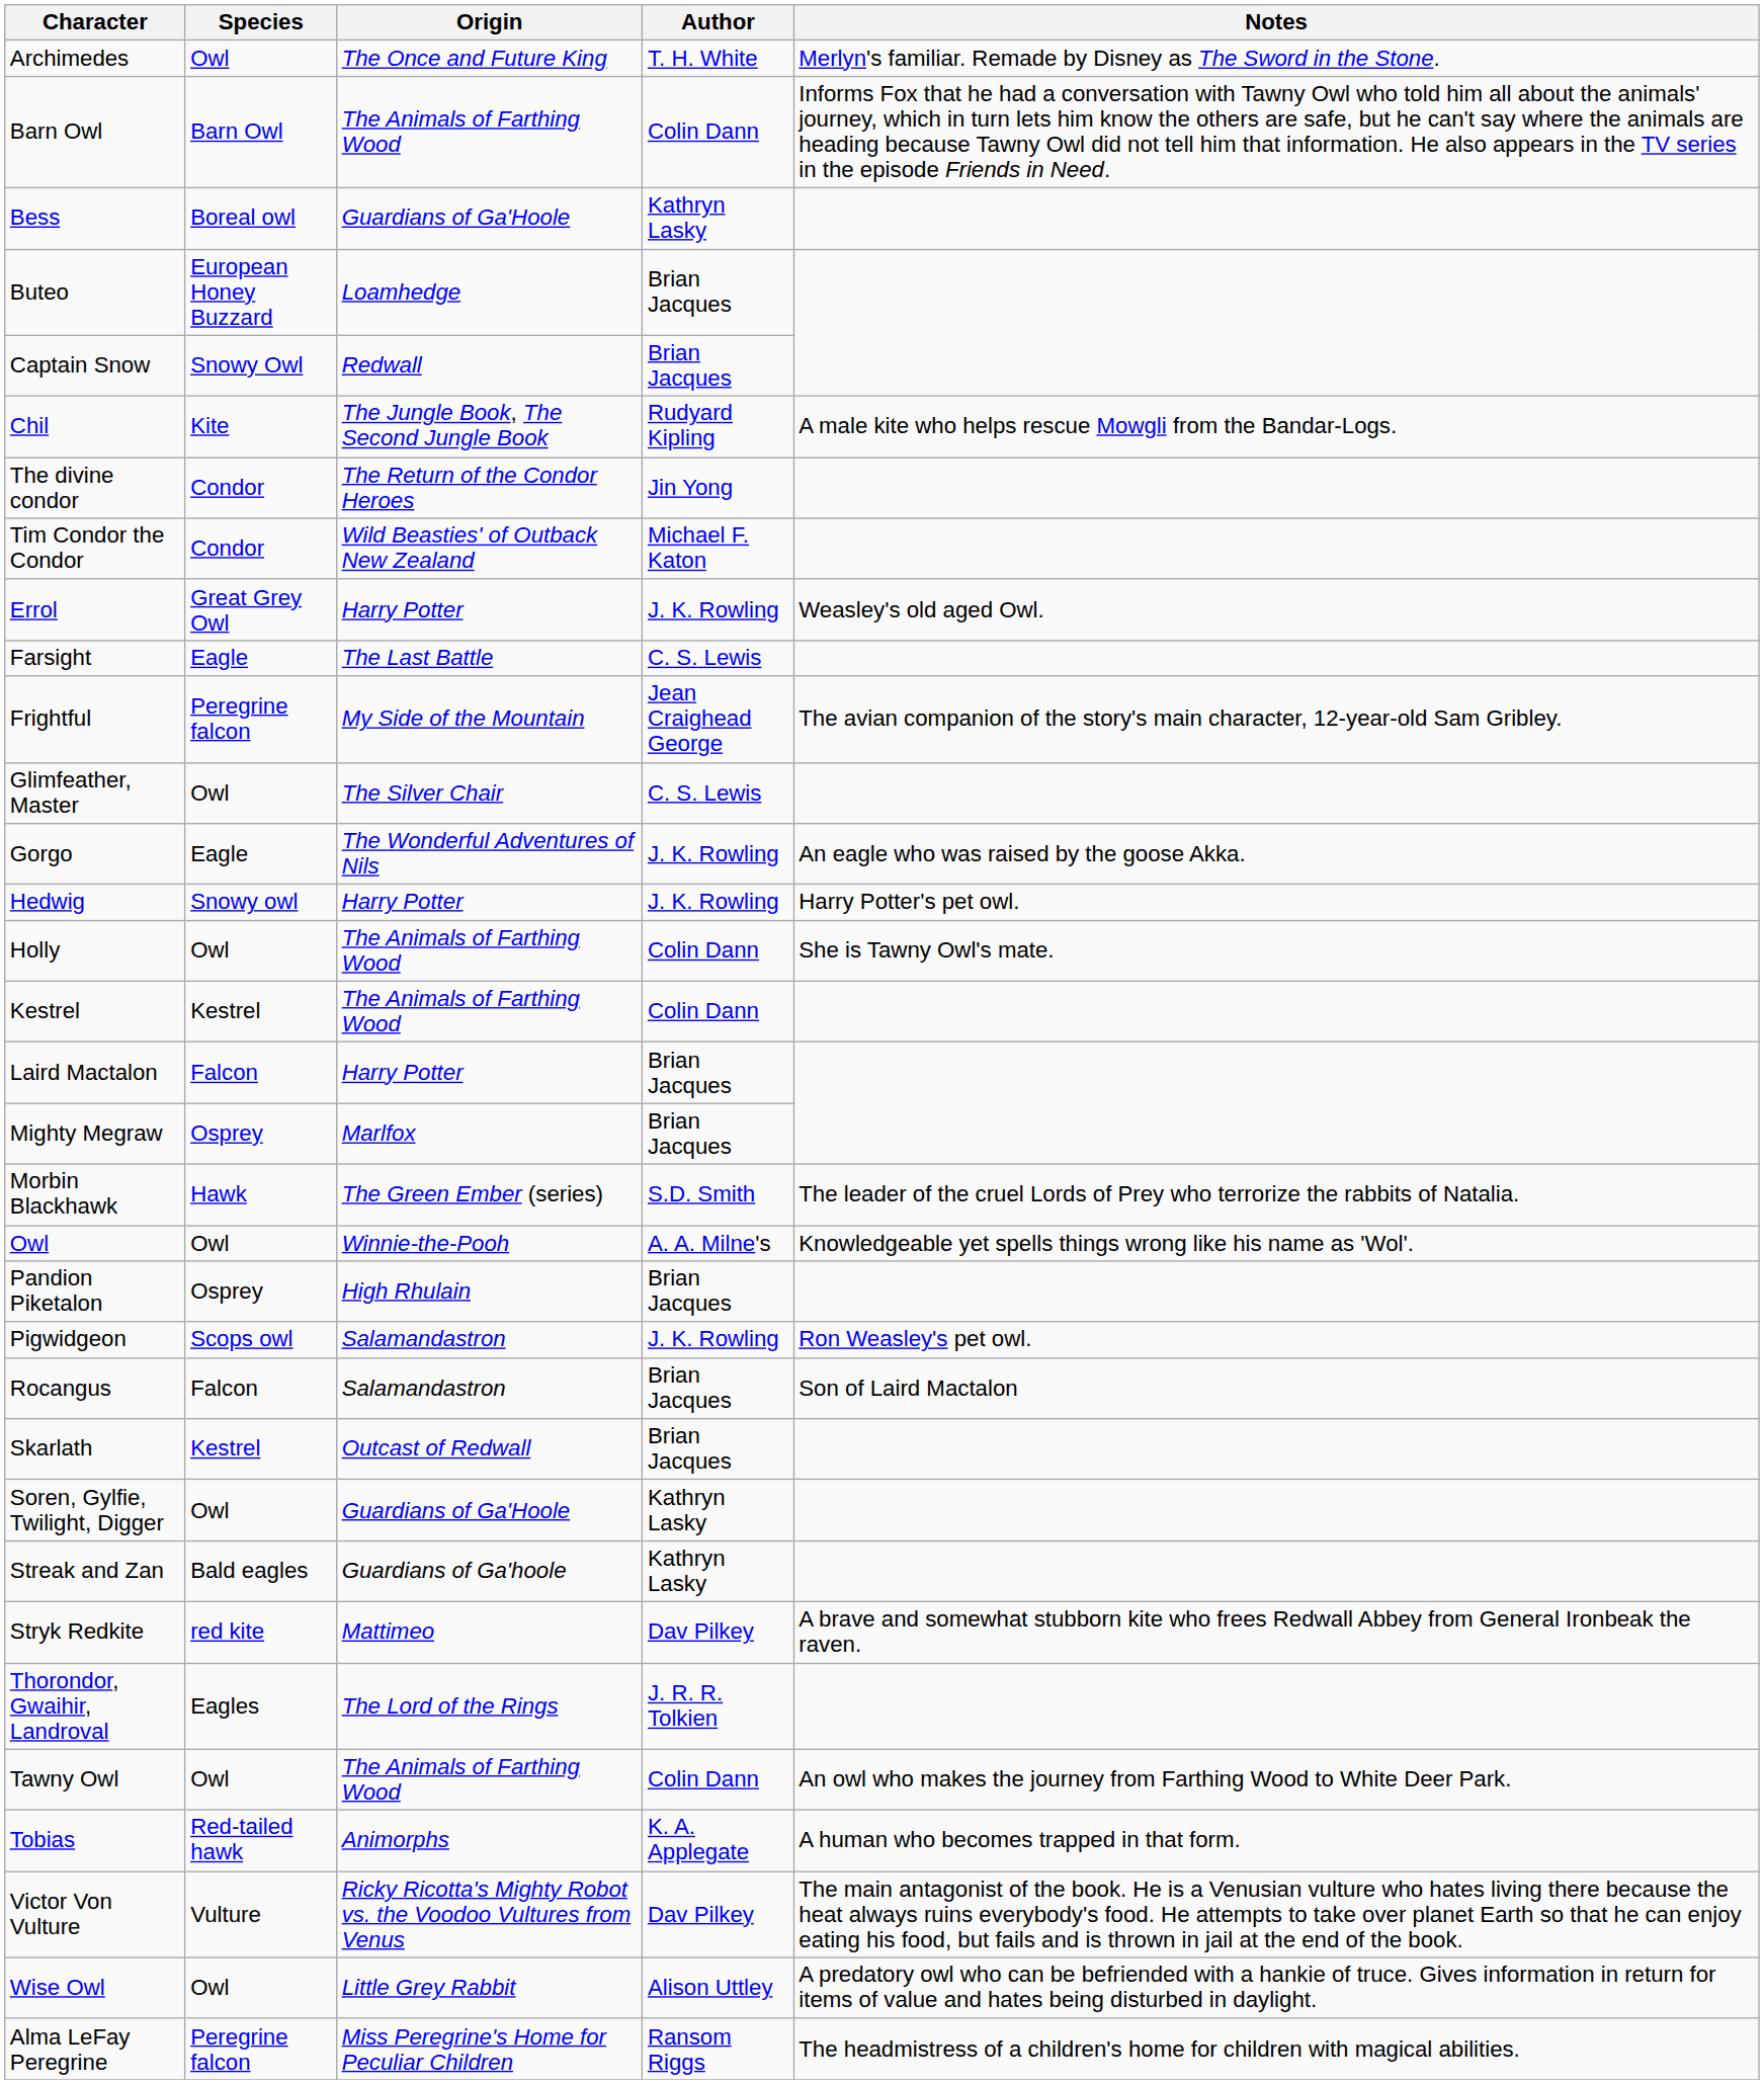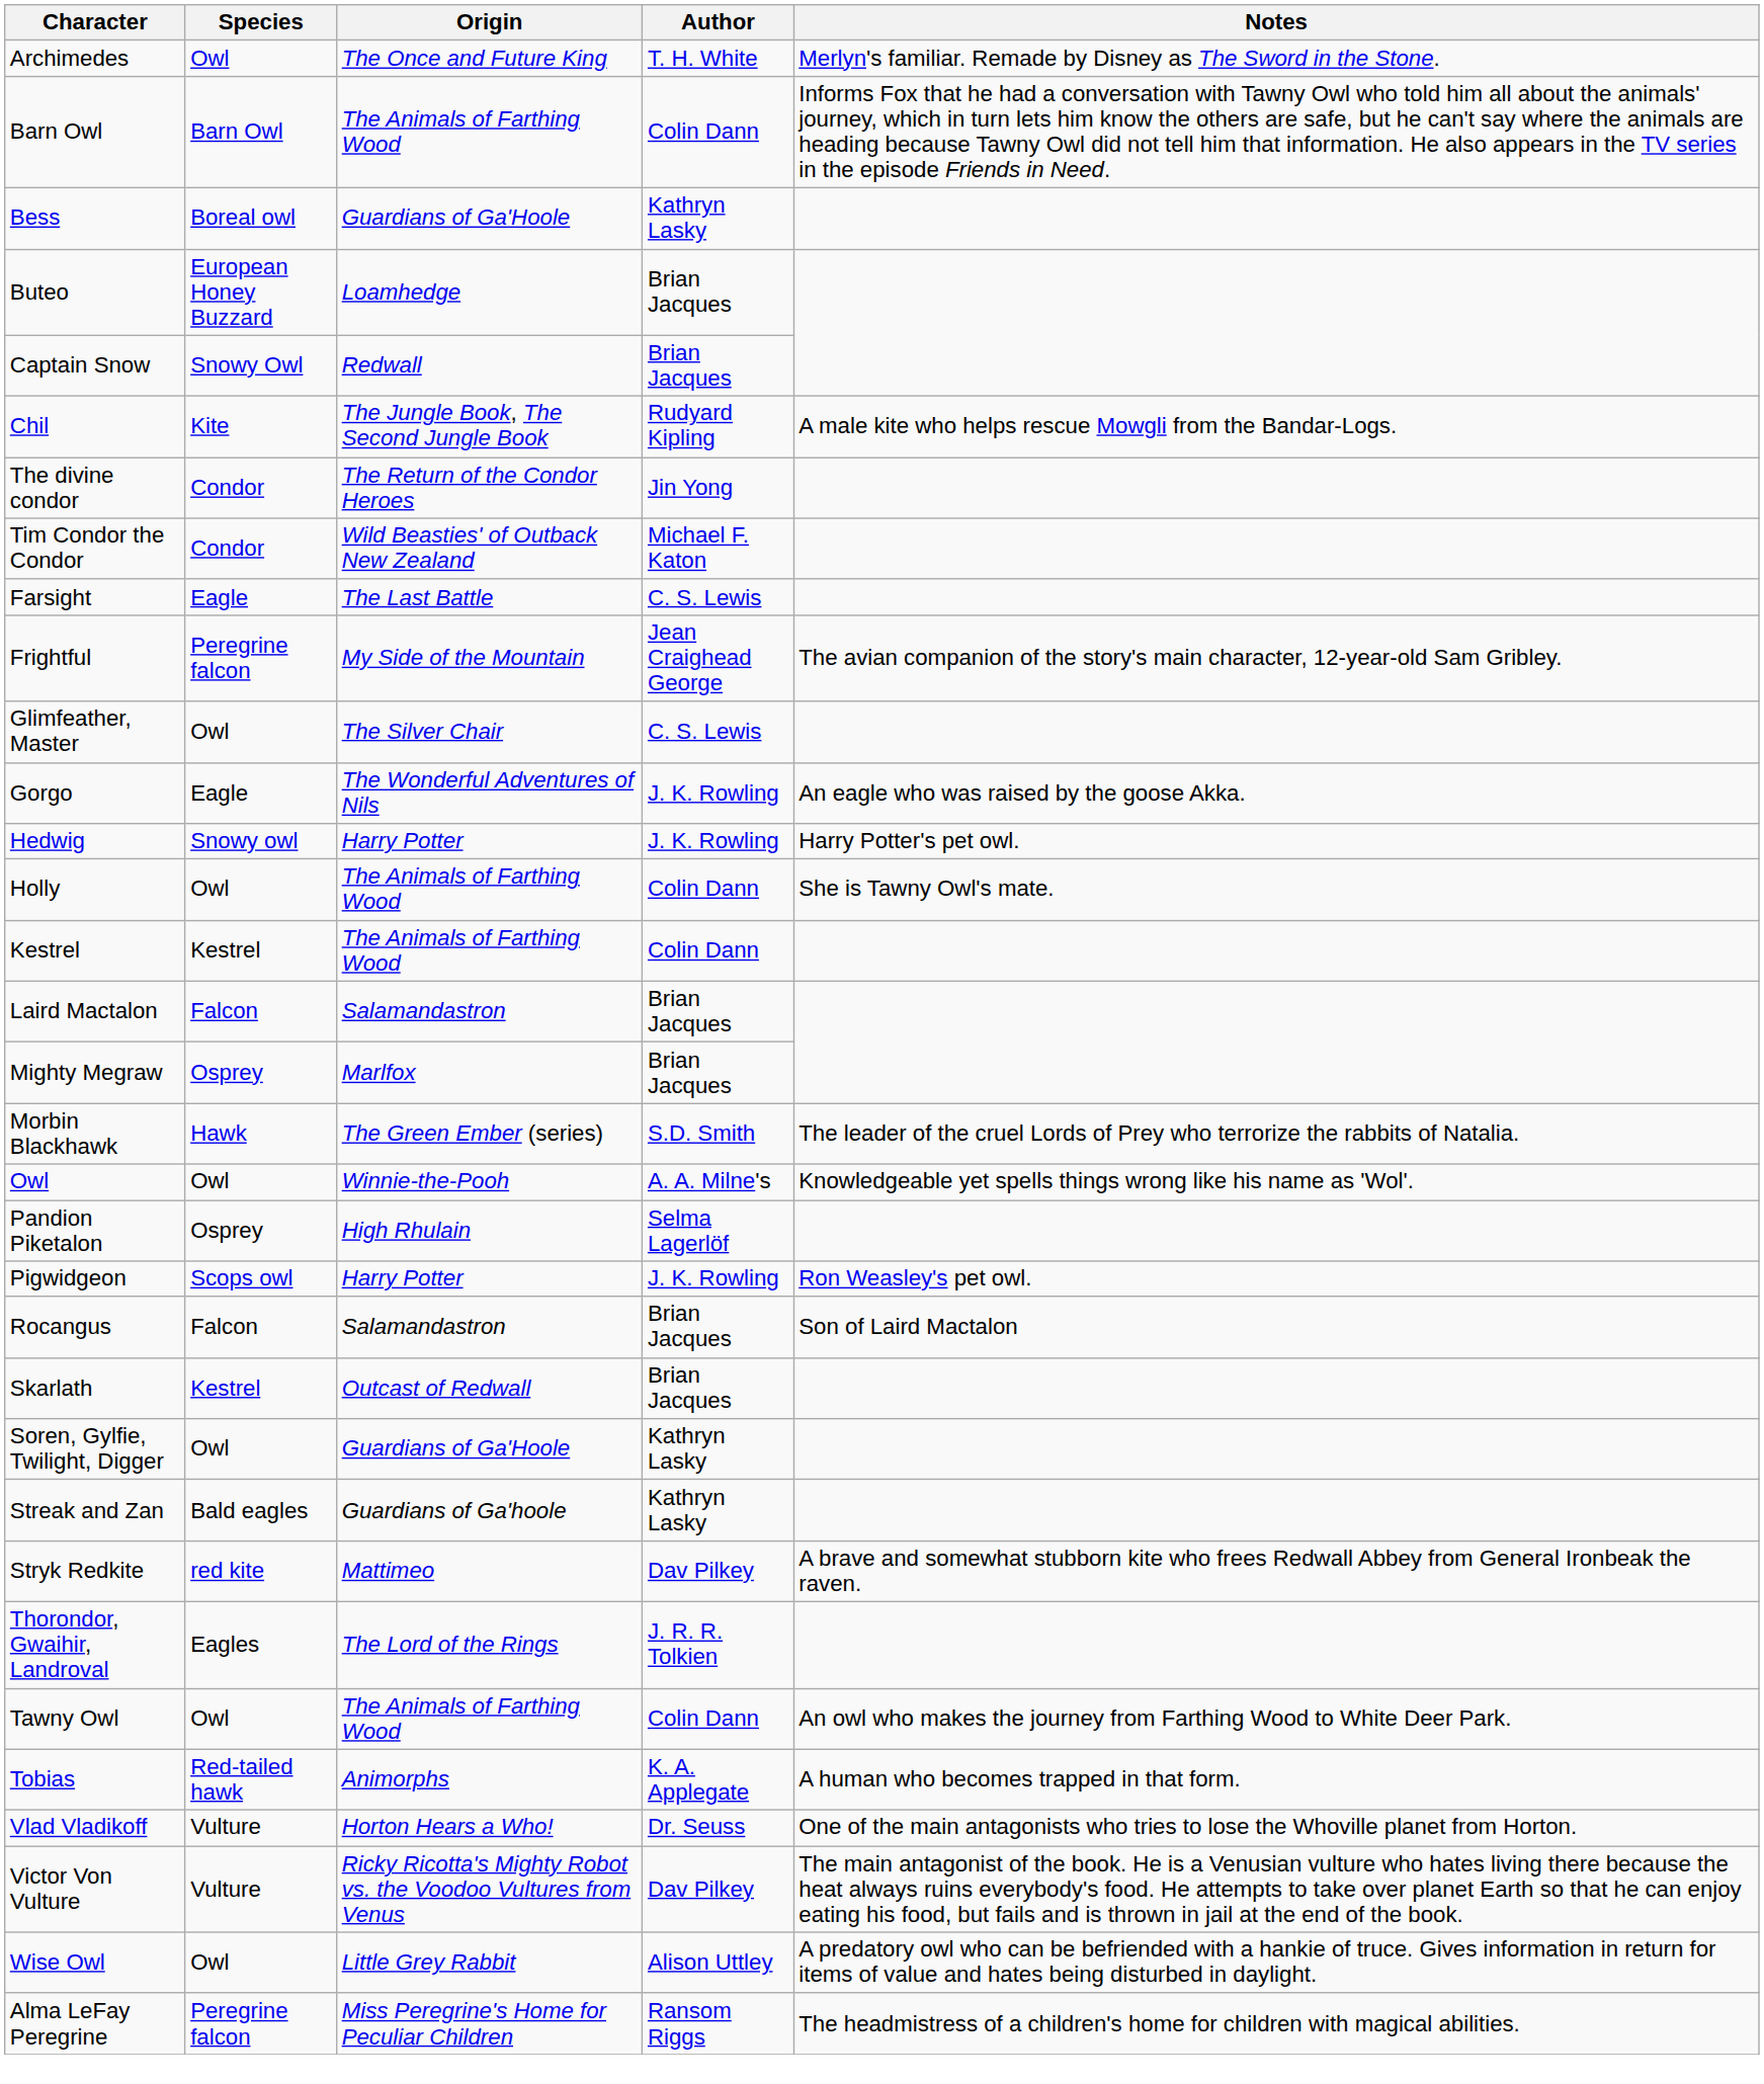 <table class="wikitable sortable">
 <tr>
 <th>Character</th>
 <th>Species</th>
 <th>Origin</th>
 <th>Author</th>
 <th>Notes</th>
 </tr>
 <tr>
 <td>Archimedes</td>
 <td><a href='#'>Owl</a></td>
 <td><em><a href='#'>The Once and Future King</a></em></td>
 <td><a href='#'>T. H. White</a></td>
 <td><a href='#'>Merlyn</a>'s familiar. Remade by Disney as <em><a href='#'>The Sword in the Stone</a></em>.</td>
 </tr>
 <tr>
 <td>Barn Owl</td>
 <td><a href='#'>Barn Owl</a></td>
 <td><em><a href='#'>The Animals of Farthing Wood</a></em></td>
 <td><a href='#'>Colin Dann</a></td>
 <td>Informs Fox that he had a conversation with Tawny Owl who told him all about the animals' journey, which in turn lets him know the others are safe, but he can't say where the animals are heading because Tawny Owl did not tell him that information. He also appears in the <a href='#'>TV series</a> in the episode <em>Friends in Need</em>.</td>
 </tr>
 <tr>
 <td><a href='#'>Bess</a></td>
 <td><a href='#'>Boreal owl</a></td>
 <td><em><a href='#'>Guardians of Ga'Hoole</a></em></td>
 <td><a href='#'>Kathryn Lasky</a></td>
 <td></td>
 </tr>
 <tr>
 <td>Buteo</td>
 <td><a href='#'>European Honey Buzzard</a></td>
 <td><em><a href='#'>Loamhedge</a></em></td>
 <td>Brian Jacques</td>
 </tr>
 <tr>
 <td>Captain Snow</td>
 <td><a href='#'>Snowy Owl</a></td>
 <td><em><a href='#'>Redwall</a></em></td>
 <td><a href='#'>Brian Jacques</a></td>
 </tr>
 <tr>
 <td><a href='#'>Chil</a></td>
 <td><a href='#'>Kite</a></td>
 <td><em><a href='#'>The Jungle Book</a></em>, <em><a href='#'>The Second Jungle Book</a></em></td>
 <td><a href='#'>Rudyard Kipling</a></td>
 <td>A male kite who helps rescue <a href='#'>Mowgli</a> from the Bandar-Logs.</td>
 </tr>
 <tr>
 <td>The divine condor</td>
 <td><a href='#'>Condor</a></td>
 <td><em><a href='#'>The Return of the Condor Heroes</a></em></td>
 <td><a href='#'>Jin Yong</a></td>
 <td></td>
 </tr>
 <tr>
 <td>Tim Condor the Condor</td>
 <td><a href='#'>Condor</a></td>
 <td><em><a href='#'>Wild Beasties' of Outback New Zealand</a></em></td>
 <td><a href='#'>Michael F. Katon</a></td>
 <td></td>
 </tr>
 <tr>
-<td><a href='#'>Errol</a></td>
-<td><a href='#'>Great Grey Owl</a></td>
-<td><em><a href='#'>Harry Potter</a></em></td>
-<td><a href='#'>J. K. Rowling</a></td>
-<td>Weasley's old aged Owl.</td>
-</tr>
-<tr>
 <td>Farsight</td>
 <td><a href='#'>Eagle</a></td>
 <td><em><a href='#'>The Last Battle</a></em></td>
 <td><a href='#'>C. S. Lewis</a></td>
 <td></td>
 </tr>
 <tr>
 <td>Frightful</td>
 <td><a href='#'>Peregrine falcon</a></td>
 <td><em><a href='#'>My Side of the Mountain</a></em></td>
 <td><a href='#'>Jean Craighead George</a></td>
 <td>The avian companion of the story's main character, 12-year-old Sam Gribley.</td>
 </tr>
 <tr>
 <td>Glimfeather, Master</td>
 <td>Owl</td>
 <td><em><a href='#'>The Silver Chair</a></em></td>
 <td><a href='#'>C. S. Lewis</a></td>
 <td></td>
 </tr>
 <tr>
 <td>Gorgo</td>
 <td>Eagle</td>
 <td><em><a href='#'>The Wonderful Adventures of Nils</a></em></td>
 <td><a href='#'>J. K. Rowling</a></td>
 <td>An eagle who was raised by the goose Akka.</td>
 </tr>
 <tr>
 <td><a href='#'>Hedwig</a></td>
 <td><a href='#'>Snowy owl</a></td>
 <td><em><a href='#'>Harry Potter</a></em></td>
 <td><a href='#'>J. K. Rowling</a></td>
 <td>Harry Potter's pet owl.</td>
 </tr>
 <tr>
 <td>Holly</td>
 <td>Owl</td>
 <td><em><a href='#'>The Animals of Farthing Wood</a></em></td>
 <td><a href='#'>Colin Dann</a></td>
 <td>She is Tawny Owl's mate.</td>
 </tr>
 <tr>
 <td>Kestrel</td>
 <td>Kestrel</td>
 <td><em><a href='#'>The Animals of Farthing Wood</a></em></td>
 <td><a href='#'>Colin Dann</a></td>
 <td></td>
 </tr>
 <tr>
 <td>Laird Mactalon</td>
 <td><a href='#'>Falcon</a></td>
-<td><em><a href='#'>Harry Potter</a></em></td>
+<td><em><a href='#'>Salamandastron</a></em></td>
 <td>Brian Jacques</td>
 </tr>
 <tr>
 <td>Mighty Megraw</td>
 <td><a href='#'>Osprey</a></td>
 <td><em><a href='#'>Marlfox</a></em></td>
 <td>Brian Jacques</td>
 </tr>
 <tr>
 <td>Morbin Blackhawk</td>
 <td><a href='#'>Hawk</a></td>
 <td><em><a href='#'>The Green Ember</a></em> (series)</td>
 <td><a href='#'>S.D. Smith</a></td>
 <td>The leader of the cruel Lords of Prey who terrorize the rabbits of Natalia.</td>
 </tr>
 <tr>
 <td><a href='#'>Owl</a></td>
 <td>Owl</td>
 <td><em><a href='#'>Winnie-the-Pooh</a></em></td>
 <td><a href='#'>A. A. Milne</a>'s</td>
 <td>Knowledgeable yet spells things wrong like his name as 'Wol'.</td>
 </tr>
 <tr>
 <td>Pandion Piketalon</td>
 <td>Osprey</td>
 <td><em><a href='#'>High Rhulain</a></em></td>
-<td>Brian Jacques</td>
+<td><a href='#'>Selma Lagerlöf</a></td>
 </tr>
 <tr>
 <td>Pigwidgeon</td>
 <td><a href='#'>Scops owl</a></td>
-<td><em><a href='#'>Salamandastron</a></em></td>
+<td><em><a href='#'>Harry Potter</a></em></td>
 <td><a href='#'>J. K. Rowling</a></td>
 <td><a href='#'>Ron Weasley's</a> pet owl.</td>
 </tr>
 <tr>
 <td>Rocangus</td>
 <td>Falcon</td>
 <td><em>Salamandastron</em></td>
 <td>Brian Jacques</td>
 <td>Son of Laird Mactalon</td>
 </tr>
 <tr>
 <td>Skarlath</td>
 <td><a href='#'>Kestrel</a></td>
 <td><em><a href='#'>Outcast of Redwall</a></em></td>
 <td>Brian Jacques</td>
 </tr>
 <tr>
 <td>Soren, Gylfie, Twilight, Digger</td>
 <td>Owl</td>
 <td><em><a href='#'>Guardians of Ga'Hoole</a></em></td>
 <td>Kathryn Lasky</td>
 <td></td>
 </tr>
 <tr>
 <td>Streak and Zan</td>
 <td>Bald eagles</td>
 <td><em>Guardians of Ga'hoole</em></td>
 <td>Kathryn Lasky</td>
 <td></td>
 </tr>
 <tr>
 <td>Stryk Redkite</td>
 <td><a href='#'>red kite</a></td>
 <td><em><a href='#'>Mattimeo</a></em></td>
 <td><a href='#'>Dav Pilkey</a></td>
 <td>A brave and somewhat stubborn kite who frees Redwall Abbey from General Ironbeak the raven.</td>
 </tr>
 <tr>
 <td><a href='#'>Thorondor</a>, <a href='#'>Gwaihir</a>, <a href='#'>Landroval</a></td>
 <td>Eagles</td>
 <td><em><a href='#'>The Lord of the Rings</a></em></td>
 <td><a href='#'>J. R. R. Tolkien</a></td>
 <td></td>
 </tr>
 <tr>
 <td>Tawny Owl</td>
 <td>Owl</td>
 <td><em><a href='#'>The Animals of Farthing Wood</a></em></td>
 <td><a href='#'>Colin Dann</a></td>
 <td>An owl who makes the journey from Farthing Wood to White Deer Park.</td>
 </tr>
 <tr>
 <td><a href='#'>Tobias</a></td>
 <td><a href='#'>Red-tailed hawk</a></td>
 <td><em><a href='#'>Animorphs</a></em></td>
 <td><a href='#'>K. A. Applegate</a></td>
 <td>A human who becomes trapped in that form.</td>
 </tr>
 <tr>
+<td><a href='#'>Vlad Vladikoff</a></td>
+<td>Vulture</td>
+<td><em><a href='#'>Horton Hears a Who!</a></em></td>
+<td><a href='#'>Dr. Seuss</a></td>
+<td>One of the main antagonists who tries to lose the Whoville planet from Horton.</td>
+</tr>
+<tr>
 <td>Victor Von Vulture</td>
 <td>Vulture</td>
 <td><em><a href='#'>Ricky Ricotta's Mighty Robot vs. the Voodoo Vultures from Venus</a></em></td>
 <td><a href='#'>Dav Pilkey</a></td>
 <td>The main antagonist of the book. He is a Venusian vulture who hates living there because the heat always ruins everybody's food. He attempts to take over planet Earth so that he can enjoy eating his food, but fails and is thrown in jail at the end of the book.</td>
 </tr>
 <tr>
 <td><a href='#'>Wise Owl</a></td>
 <td>Owl</td>
 <td><em><a href='#'>Little Grey Rabbit</a></em></td>
 <td><a href='#'>Alison Uttley</a></td>
 <td>A predatory owl who can be befriended with a hankie of truce. Gives information in return for items of value and hates being disturbed in daylight.</td>
 </tr>
 <tr>
 <td>Alma LeFay Peregrine</td>
 <td><a href='#'>Peregrine falcon</a></td>
 <td><em><a href='#'>Miss Peregrine's Home for Peculiar Children</a></em></td>
 <td><a href='#'>Ransom Riggs</a></td>
 <td>The headmistress of a children's home for children with magical abilities.</td>
 </tr>
 </table>
